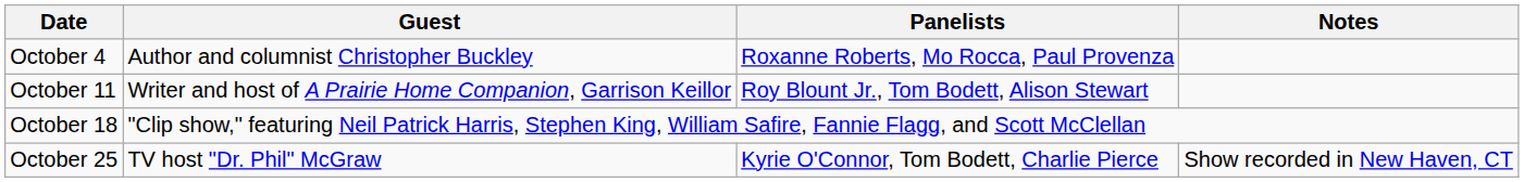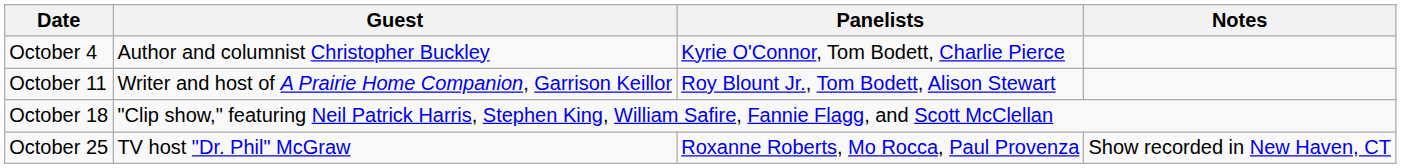 <table class="wikitable">
 <tr>
 <th>Date</th>
 <th>Guest</th>
 <th>Panelists</th>
 <th>Notes</th>
 </tr>
 <tr>
 <td>October 4</td>
 <td>Author and columnist <a href='#'>Christopher Buckley</a></td>
-<td><a href='#'>Roxanne Roberts</a>, <a href='#'>Mo Rocca</a>, <a href='#'>Paul Provenza</a></td>
+<td><a href='#'>Kyrie O'Connor</a>, Tom Bodett, <a href='#'>Charlie Pierce</a></td>
 <td></td>
 </tr>
 <tr>
 <td>October 11</td>
 <td>Writer and host of <em><a href='#'>A Prairie Home Companion</a></em>, <a href='#'>Garrison Keillor</a></td>
 <td><a href='#'>Roy Blount Jr.</a>, <a href='#'>Tom Bodett</a>, <a href='#'>Alison Stewart</a></td>
 <td></td>
 </tr>
 <tr>
 <td>October 18</td>
 <td colspan="3">"Clip show," featuring <a href='#'>Neil Patrick Harris</a>, <a href='#'>Stephen King</a>, <a href='#'>William Safire</a>, <a href='#'>Fannie Flagg</a>, and <a href='#'>Scott McClellan</a></td>
 </tr>
 <tr>
 <td>October 25</td>
 <td>TV host <a href='#'>"Dr. Phil" McGraw</a></td>
-<td><a href='#'>Kyrie O'Connor</a>, Tom Bodett, <a href='#'>Charlie Pierce</a></td>
+<td><a href='#'>Roxanne Roberts</a>, <a href='#'>Mo Rocca</a>, <a href='#'>Paul Provenza</a></td>
 <td>Show recorded in <a href='#'>New Haven, CT</a> </td>
 </tr>
 </table>
